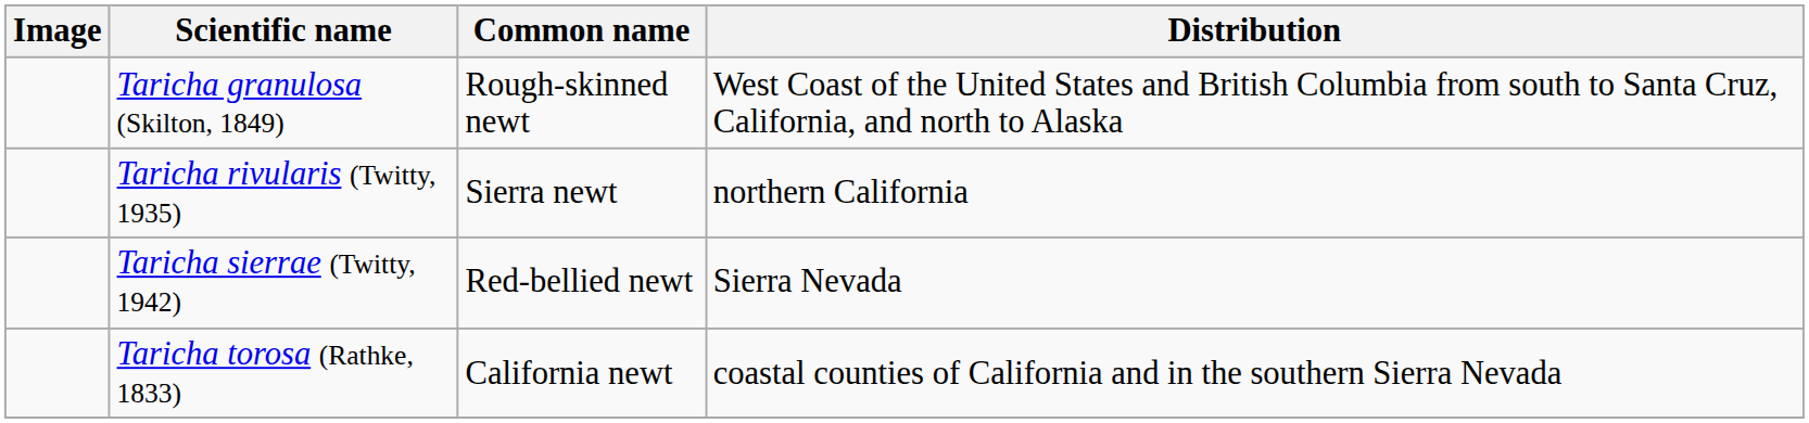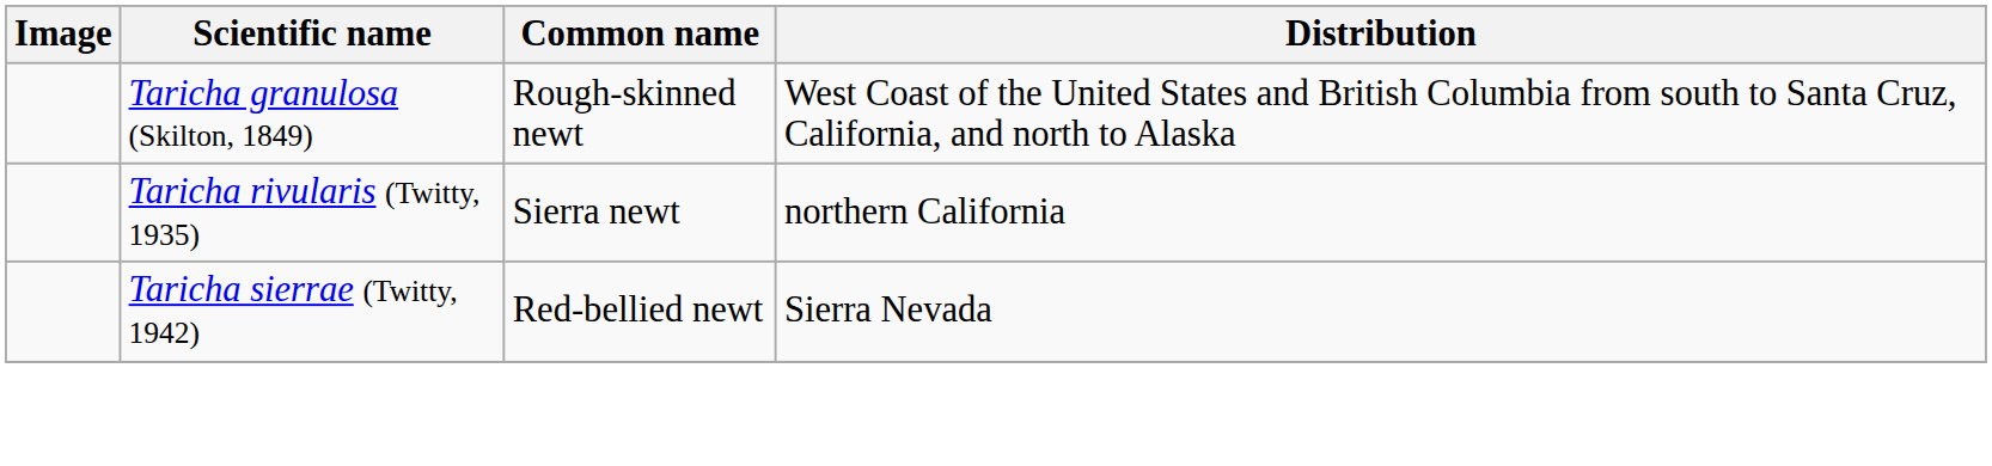 <table class="wikitable">
 <tr>
 <th>Image</th>
 <th>Scientific name</th>
 <th>Common name</th>
 <th>Distribution</th>
 </tr>
 <tr>
 <td></td>
 <td><em><a href='#'>Taricha granulosa</a></em> <small>(Skilton, 1849)</small></td>
 <td>Rough-skinned newt</td>
 <td>West Coast of the United States and British Columbia from south to Santa Cruz, California, and north to Alaska</td>
 </tr>
 <tr>
 <td></td>
 <td><em><a href='#'>Taricha rivularis</a></em> <small>(Twitty, 1935)</small></td>
 <td>Sierra newt</td>
 <td>northern California</td>
 </tr>
 <tr>
 <td></td>
 <td><em><a href='#'>Taricha sierrae</a></em> <small>(Twitty, 1942)</small></td>
 <td>Red-bellied newt</td>
 <td>Sierra Nevada</td>
 </tr>
 <tr>
-<td></td>
-<td><em><a href='#'>Taricha torosa</a></em> <small>(Rathke, 1833)</small></td>
-<td>California newt</td>
-<td>coastal counties of California and in the southern Sierra Nevada</td>
-</tr>
-<tr>
 </tr>
 </table>
